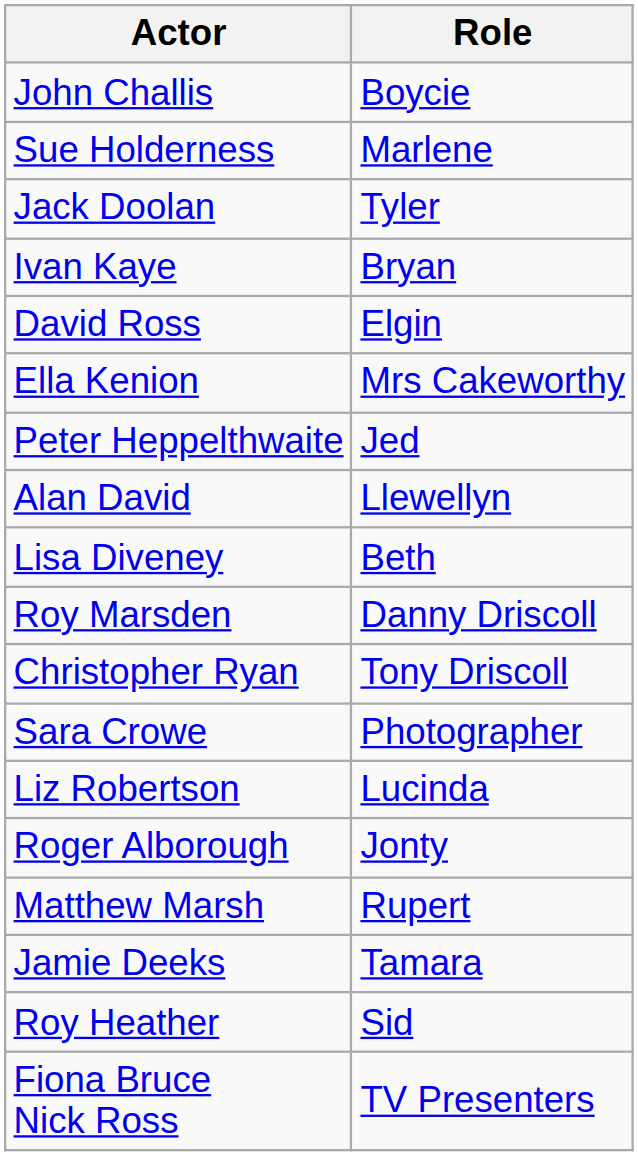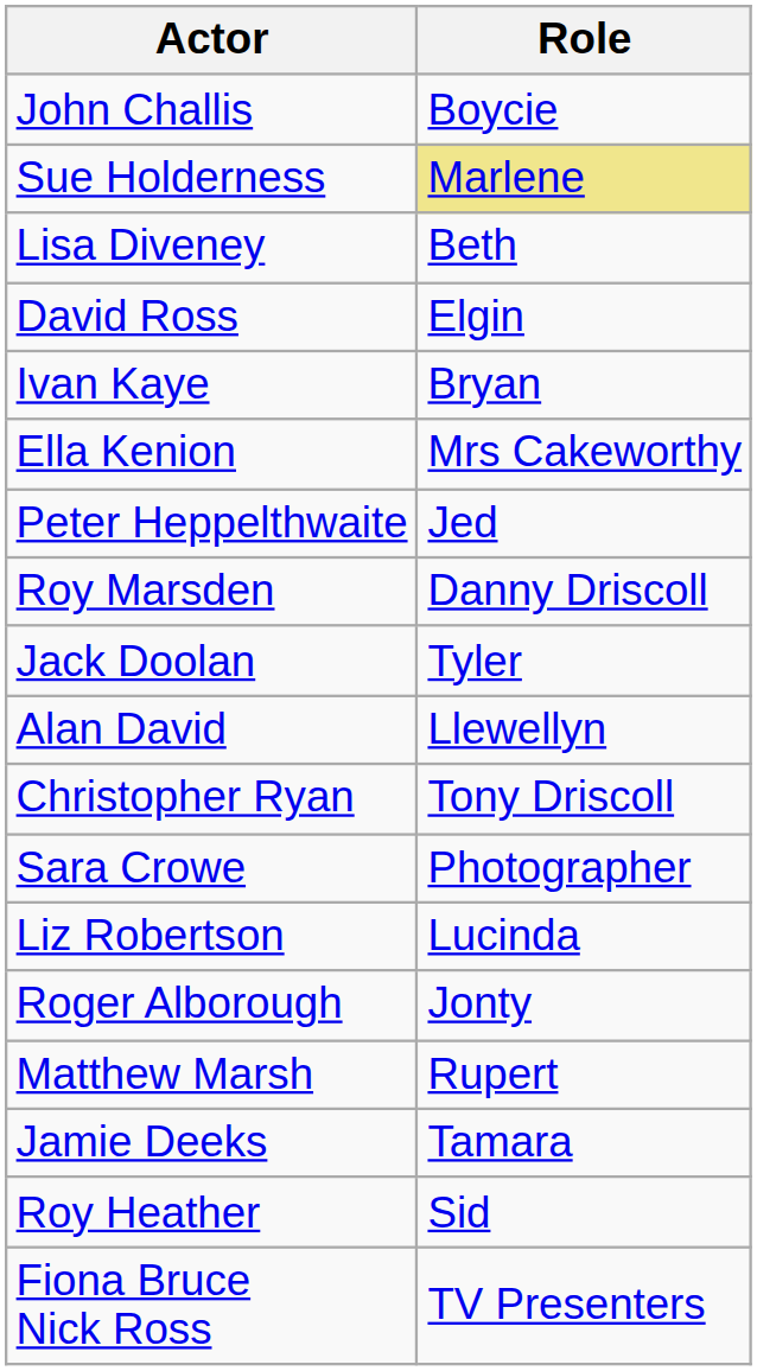 <table class="wikitable">
 <tr>
 <th>Actor</th>
 <th>Role</th>
 </tr>
 <tr>
 <td><a href='#'>John Challis</a></td>
 <td><a href='#'>Boycie</a></td>
 </tr>
 <tr>
 <td><a href='#'>Sue Holderness</a></td>
-<td><a href='#'>Marlene</a></td>
+<td style="background: khaki;"><a href='#'>Marlene</a></td>
 </tr>
 <tr>
-<td><a href='#'>Jack Doolan</a></td>
-<td><a href='#'>Tyler</a></td>
+<td><a href='#'>Lisa Diveney</a></td>
+<td><a href='#'>Beth</a></td>
+</tr>
+<tr>
+<td><a href='#'>David Ross</a></td>
+<td><a href='#'>Elgin</a></td>
 </tr>
 <tr>
 <td><a href='#'>Ivan Kaye</a></td>
 <td><a href='#'>Bryan</a></td>
-</tr>
-<tr>
-<td><a href='#'>David Ross</a></td>
-<td><a href='#'>Elgin</a></td>
 </tr>
 <tr>
 <td><a href='#'>Ella Kenion</a></td>
 <td><a href='#'>Mrs Cakeworthy</a></td>
 </tr>
 <tr>
 <td><a href='#'>Peter Heppelthwaite</a></td>
 <td><a href='#'>Jed</a></td>
 </tr>
 <tr>
+<td><a href='#'>Roy Marsden</a></td>
+<td><a href='#'>Danny Driscoll</a></td>
+</tr>
+<tr>
+<td><a href='#'>Jack Doolan</a></td>
+<td><a href='#'>Tyler</a></td>
+</tr>
+<tr>
 <td><a href='#'>Alan David</a></td>
 <td><a href='#'>Llewellyn</a></td>
-</tr>
-<tr>
-<td><a href='#'>Lisa Diveney</a></td>
-<td><a href='#'>Beth</a></td>
-</tr>
-<tr>
-<td><a href='#'>Roy Marsden</a></td>
-<td><a href='#'>Danny Driscoll</a></td>
 </tr>
 <tr>
 <td><a href='#'>Christopher Ryan</a></td>
 <td><a href='#'>Tony Driscoll</a></td>
 </tr>
 <tr>
 <td><a href='#'>Sara Crowe</a></td>
 <td><a href='#'>Photographer</a></td>
 </tr>
 <tr>
 <td><a href='#'>Liz Robertson</a></td>
 <td><a href='#'>Lucinda</a></td>
 </tr>
 <tr>
 <td><a href='#'>Roger Alborough</a></td>
 <td><a href='#'>Jonty</a></td>
 </tr>
 <tr>
 <td><a href='#'>Matthew Marsh</a></td>
 <td><a href='#'>Rupert</a></td>
 </tr>
 <tr>
 <td><a href='#'>Jamie Deeks</a></td>
 <td><a href='#'>Tamara</a></td>
 </tr>
 <tr>
 <td><a href='#'>Roy Heather</a></td>
 <td><a href='#'>Sid</a></td>
 </tr>
 <tr>
 <td><a href='#'>Fiona Bruce</a> <br> <a href='#'>Nick Ross</a></td>
 <td><a href='#'>TV Presenters</a></td>
 </tr>
 </table>
